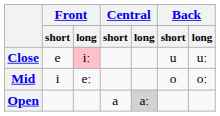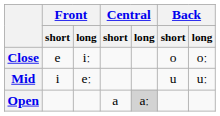 <table class="wikitable">
 <tr>
 <th rowspan="2"></th>
 <th colspan="2"><a href='#'>Front</a></th>
 <th colspan="2"><a href='#'>Central</a></th>
 <th colspan="2"><a href='#'>Back</a></th>
 </tr>
 <tr align="center">
 <th><small>short</small></th>
 <th><small>long</small></th>
 <th><small>short</small></th>
 <th><small>long</small></th>
 <th><small>short</small></th>
 <th><small>long</small></th>
 </tr>
 <tr align="center">
 <th><a href='#'>Close</a></th>
 <td>e</td>
-<td style="background: pink;">iː</td>
+<td>iː</td>
 <td></td>
 <td></td>
-<td>u</td>
-<td>uː</td>
+<td>o</td>
+<td>oː</td>
 </tr>
 <tr align="center">
 <th><a href='#'>Mid</a></th>
 <td>i</td>
 <td>eː</td>
 <td></td>
 <td></td>
-<td>o</td>
-<td>oː</td>
+<td>u</td>
+<td>uː</td>
 </tr>
 <tr align="center">
 <th><a href='#'>Open</a></th>
 <td></td>
 <td></td>
 <td>a</td>
 <td style="background: lightgrey;">aː</td>
 <td></td>
 <td></td>
 </tr>
 </table>
